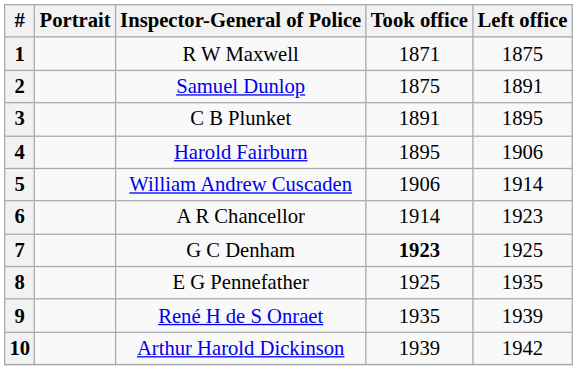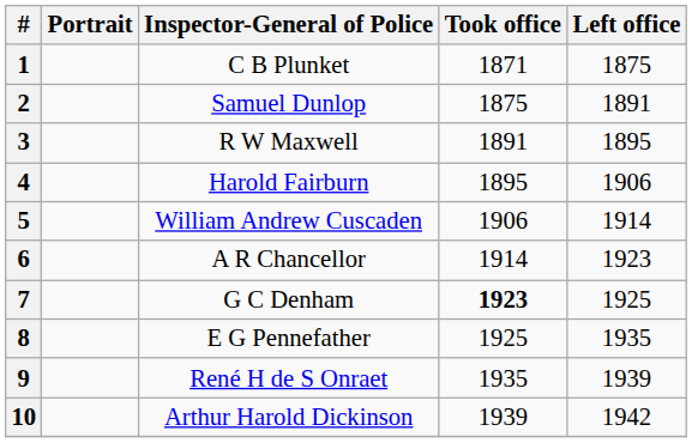 <table class="wikitable" style="text-align:center">
 <tr>
 <th>#</th>
 <th>Portrait</th>
 <th>Inspector-General of Police</th>
 <th>Took office</th>
 <th>Left office</th>
 </tr>
 <tr>
 <th>1</th>
 <td></td>
-<td>R W Maxwell</td>
+<td>C B Plunket</td>
 <td>1871</td>
 <td>1875</td>
 </tr>
 <tr>
 <th>2</th>
 <td></td>
 <td><a href='#'>Samuel Dunlop</a></td>
 <td>1875</td>
 <td>1891</td>
 </tr>
 <tr>
 <th>3</th>
 <td></td>
-<td>C B Plunket</td>
+<td>R W Maxwell</td>
 <td>1891</td>
 <td>1895</td>
 </tr>
 <tr>
 <th>4</th>
 <td></td>
 <td><a href='#'>Harold Fairburn</a></td>
 <td>1895</td>
 <td>1906</td>
 </tr>
 <tr>
 <th>5</th>
 <td></td>
 <td><a href='#'>William Andrew Cuscaden</a></td>
 <td>1906</td>
 <td>1914</td>
 </tr>
 <tr>
 <th>6</th>
 <td></td>
 <td>A R Chancellor</td>
 <td>1914</td>
 <td>1923</td>
 </tr>
 <tr>
 <th>7</th>
 <td></td>
 <td>G C Denham</td>
 <td><strong>1923</strong></td>
 <td>1925</td>
 </tr>
 <tr>
 <th>8</th>
 <td></td>
 <td>E G Pennefather</td>
 <td>1925</td>
 <td>1935</td>
 </tr>
 <tr>
 <th>9</th>
 <td></td>
 <td><a href='#'>René H de S Onraet</a></td>
 <td>1935</td>
 <td>1939</td>
 </tr>
 <tr>
 <th>10</th>
 <td></td>
 <td><a href='#'>Arthur Harold Dickinson</a></td>
 <td>1939</td>
 <td>1942</td>
 </tr>
 <tr>
 </tr>
 </table>
